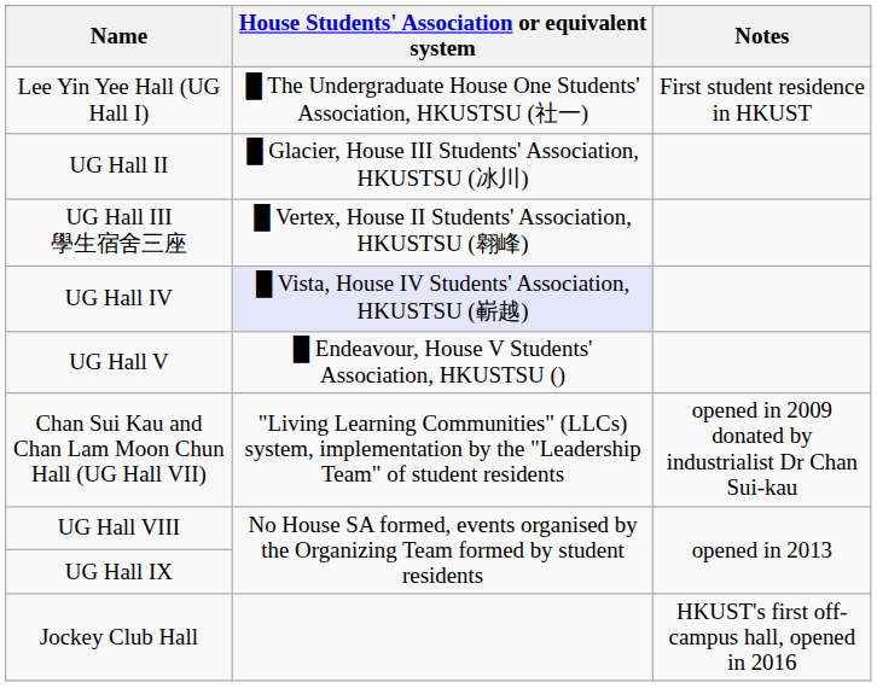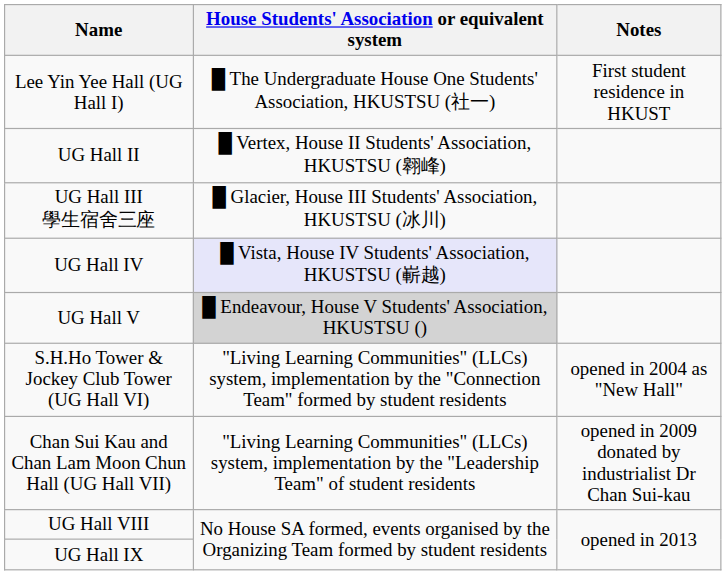 <table class="wikitable" align="center" style="text-align:center;">
 <tr>
 <th>Name</th>
 <th><a href='#'>House Students' Association</a> or equivalent system</th>
 <th>Notes</th>
 </tr>
 <tr>
 <td>Lee Yin Yee Hall (UG Hall I) <br></td>
 <td><span>█</span> The Undergraduate House One Students' Association, HKUSTSU (社一)</td>
 <td>First student residence in HKUST</td>
 </tr>
 <tr>
 <td>UG Hall II<br></td>
-<td><span>█</span> Glacier, House III Students' Association, HKUSTSU (冰川)</td>
+<td><span>█</span> Vertex, House II Students' Association, HKUSTSU (翱峰)</td>
 <td></td>
 </tr>
 <tr>
 <td>UG Hall III<br>學生宿舍三座</td>
-<td><span>█</span> Vertex, House II Students' Association, HKUSTSU (翱峰)</td>
+<td><span>█</span> Glacier, House III Students' Association, HKUSTSU (冰川)</td>
 <td></td>
 </tr>
 <tr>
 <td>UG Hall IV<br></td>
 <td style="background: lavender;"><span>█</span> Vista, House IV Students' Association, HKUSTSU (嶄越)</td>
 <td></td>
 </tr>
 <tr>
 <td>UG Hall V<br></td>
-<td><span>█</span> Endeavour, House V Students' Association, HKUSTSU ()</td>
+<td style="background: lightgrey;"><span>█</span> Endeavour, House V Students' Association, HKUSTSU ()</td>
 <td></td>
+</tr>
+<tr>
+<td>S.H.Ho Tower & Jockey Club Tower (UG Hall VI)<br></td>
+<td>"Living Learning Communities" (LLCs) system, implementation by the "Connection Team" formed by student residents </td>
+<td>opened in 2004 as "New Hall"</td>
 </tr>
 <tr>
 <td>Chan Sui Kau and Chan Lam Moon Chun Hall (UG Hall VII)<br></td>
 <td>"Living Learning Communities" (LLCs) system, implementation by the "Leadership Team" of student residents</td>
 <td>opened in 2009<br>donated by industrialist Dr Chan Sui-kau</td>
 </tr>
 <tr>
 <td>UG Hall VIII<br></td>
 <td rowspan="2">No House SA formed, events organised by the Organizing Team formed by student residents </td>
 <td rowspan="2">opened in 2013</td>
 </tr>
 <tr>
 <td>UG Hall IX<br></td>
 </tr>
-<tr>
-<td>Jockey Club Hall<br></td>
-<td></td>
-<td>HKUST's first off-campus hall, opened in 2016</td>
-</tr>
 </table>
